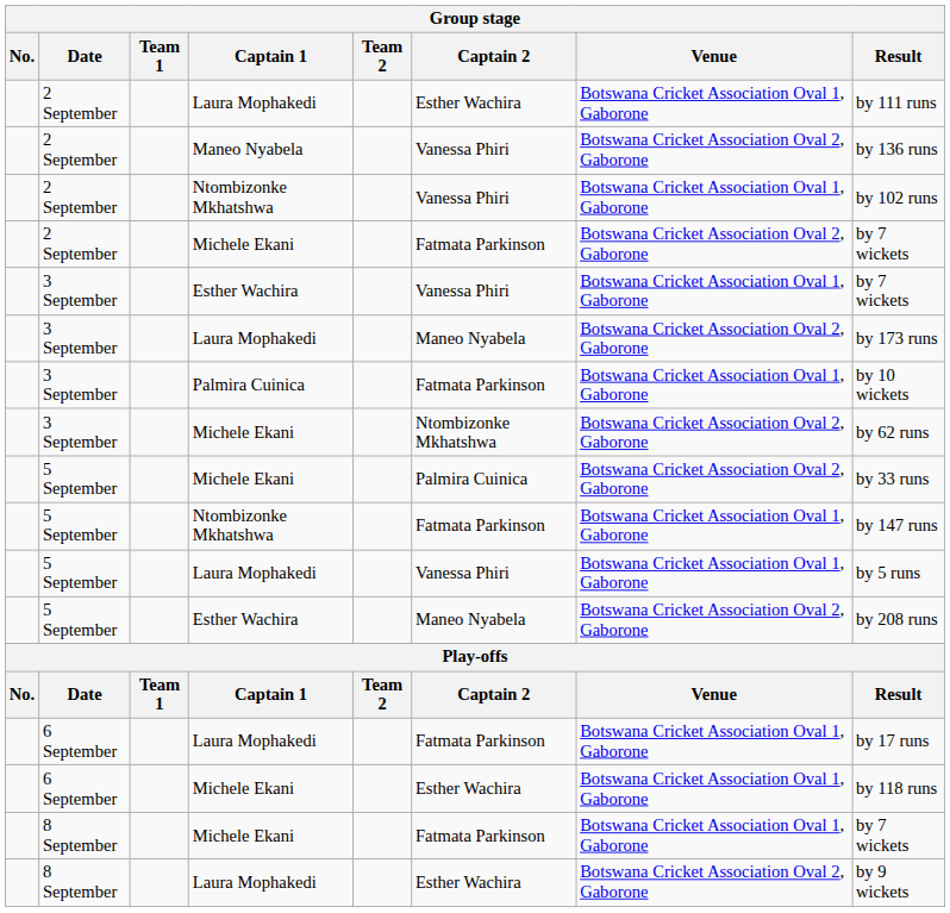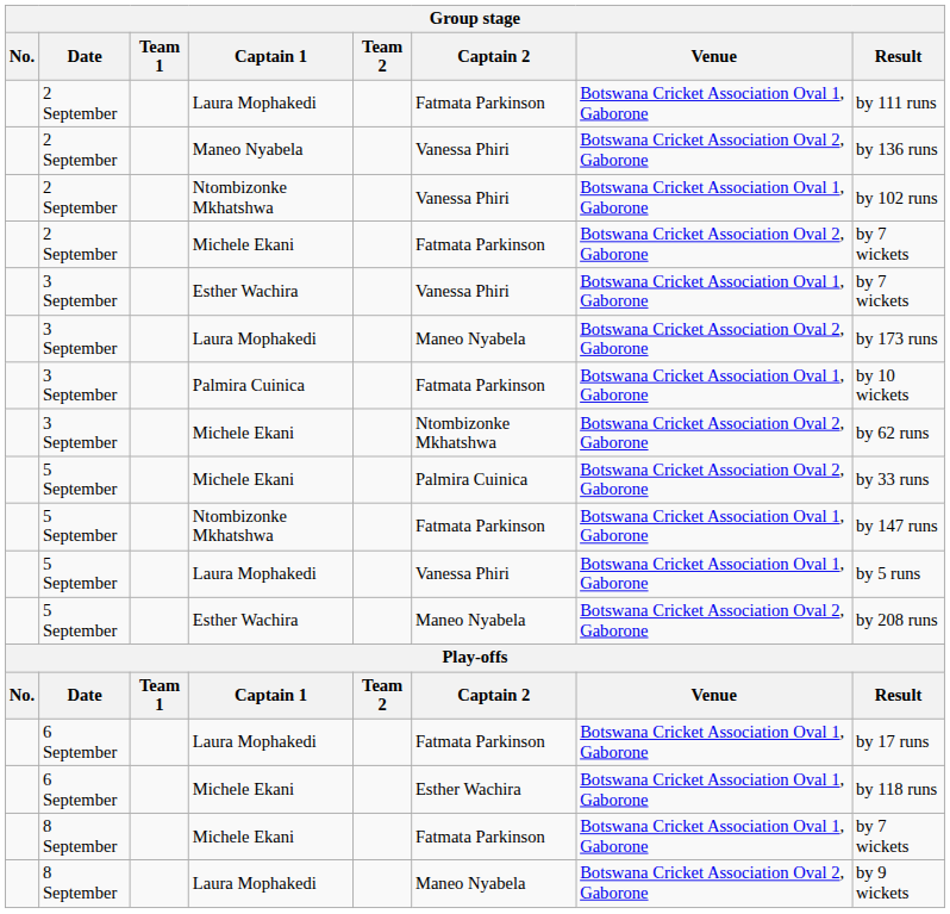 <table class="wikitable">
 <tr>
 <th colspan="9">Group stage</th>
 </tr>
 <tr>
 <th>No.</th>
 <th>Date</th>
 <th>Team 1</th>
 <th>Captain 1</th>
 <th>Team 2</th>
 <th>Captain 2</th>
 <th>Venue</th>
 <th>Result</th>
 </tr>
 <tr>
 <td></td>
 <td>2 September</td>
 <td></td>
 <td>Laura Mophakedi</td>
 <td></td>
-<td>Esther Wachira</td>
+<td>Fatmata Parkinson</td>
 <td><a href='#'>Botswana Cricket Association Oval 1</a>, <a href='#'>Gaborone</a></td>
 <td> by 111 runs</td>
 </tr>
 <tr>
 <td></td>
 <td>2 September</td>
 <td></td>
 <td>Maneo Nyabela</td>
 <td></td>
 <td>Vanessa Phiri</td>
 <td><a href='#'>Botswana Cricket Association Oval 2</a>, <a href='#'>Gaborone</a></td>
 <td> by 136 runs</td>
 </tr>
 <tr>
 <td></td>
 <td>2 September</td>
 <td></td>
 <td>Ntombizonke Mkhatshwa</td>
 <td></td>
 <td>Vanessa Phiri</td>
 <td><a href='#'>Botswana Cricket Association Oval 1</a>, <a href='#'>Gaborone</a></td>
 <td> by 102 runs</td>
 </tr>
 <tr>
 <td></td>
 <td>2 September</td>
 <td></td>
 <td>Michele Ekani</td>
 <td></td>
 <td>Fatmata Parkinson</td>
 <td><a href='#'>Botswana Cricket Association Oval 2</a>, <a href='#'>Gaborone</a></td>
 <td> by 7 wickets</td>
 </tr>
 <tr>
 <td></td>
 <td>3 September</td>
 <td></td>
 <td>Esther Wachira</td>
 <td></td>
 <td>Vanessa Phiri</td>
 <td><a href='#'>Botswana Cricket Association Oval 1</a>, <a href='#'>Gaborone</a></td>
 <td> by 7 wickets</td>
 </tr>
 <tr>
 <td></td>
 <td>3 September</td>
 <td></td>
 <td>Laura Mophakedi</td>
 <td></td>
 <td>Maneo Nyabela</td>
 <td><a href='#'>Botswana Cricket Association Oval 2</a>, <a href='#'>Gaborone</a></td>
 <td> by 173 runs</td>
 </tr>
 <tr>
 <td></td>
 <td>3 September</td>
 <td></td>
 <td>Palmira Cuinica</td>
 <td></td>
 <td>Fatmata Parkinson</td>
 <td><a href='#'>Botswana Cricket Association Oval 1</a>, <a href='#'>Gaborone</a></td>
 <td> by 10 wickets</td>
 </tr>
 <tr>
 <td></td>
 <td>3 September</td>
 <td></td>
 <td>Michele Ekani</td>
 <td></td>
 <td>Ntombizonke Mkhatshwa</td>
 <td><a href='#'>Botswana Cricket Association Oval 2</a>, <a href='#'>Gaborone</a></td>
 <td> by 62 runs</td>
 </tr>
 <tr>
 <td></td>
 <td>5 September</td>
 <td></td>
 <td>Michele Ekani</td>
 <td></td>
 <td>Palmira Cuinica</td>
 <td><a href='#'>Botswana Cricket Association Oval 2</a>, <a href='#'>Gaborone</a></td>
 <td> by 33 runs</td>
 </tr>
 <tr>
 <td></td>
 <td>5 September</td>
 <td></td>
 <td>Ntombizonke Mkhatshwa</td>
 <td></td>
 <td>Fatmata Parkinson</td>
 <td><a href='#'>Botswana Cricket Association Oval 1</a>, <a href='#'>Gaborone</a></td>
 <td> by 147 runs</td>
 </tr>
 <tr>
 <td></td>
 <td>5 September</td>
 <td></td>
 <td>Laura Mophakedi</td>
 <td></td>
 <td>Vanessa Phiri</td>
 <td><a href='#'>Botswana Cricket Association Oval 1</a>, <a href='#'>Gaborone</a></td>
 <td> by 5 runs</td>
 </tr>
 <tr>
 <td></td>
 <td>5 September</td>
 <td></td>
 <td>Esther Wachira</td>
 <td></td>
 <td>Maneo Nyabela</td>
 <td><a href='#'>Botswana Cricket Association Oval 2</a>, <a href='#'>Gaborone</a></td>
 <td> by 208 runs</td>
 </tr>
 <tr>
 <th colspan="9">Play-offs</th>
 </tr>
 <tr>
 <th>No.</th>
 <th>Date</th>
 <th>Team 1</th>
 <th>Captain 1</th>
 <th>Team 2</th>
 <th>Captain 2</th>
 <th>Venue</th>
 <th>Result</th>
 </tr>
 <tr>
 <td></td>
 <td>6 September</td>
 <td></td>
 <td>Laura Mophakedi</td>
 <td></td>
 <td>Fatmata Parkinson</td>
 <td><a href='#'>Botswana Cricket Association Oval 1</a>, <a href='#'>Gaborone</a></td>
 <td> by 17 runs</td>
 </tr>
 <tr>
 <td></td>
 <td>6 September</td>
 <td></td>
 <td>Michele Ekani</td>
 <td></td>
 <td>Esther Wachira</td>
 <td><a href='#'>Botswana Cricket Association Oval 1</a>, <a href='#'>Gaborone</a></td>
 <td> by 118 runs</td>
 </tr>
 <tr>
 <td></td>
 <td>8 September</td>
 <td></td>
 <td>Michele Ekani</td>
 <td></td>
 <td>Fatmata Parkinson</td>
 <td><a href='#'>Botswana Cricket Association Oval 1</a>, <a href='#'>Gaborone</a></td>
 <td> by 7 wickets</td>
 </tr>
 <tr>
 <td></td>
 <td>8 September</td>
 <td></td>
 <td>Laura Mophakedi</td>
 <td></td>
-<td>Esther Wachira</td>
+<td>Maneo Nyabela</td>
 <td><a href='#'>Botswana Cricket Association Oval 2</a>, <a href='#'>Gaborone</a></td>
 <td> by 9 wickets</td>
 </tr>
 </table>
